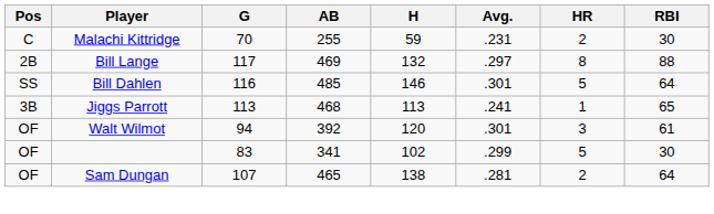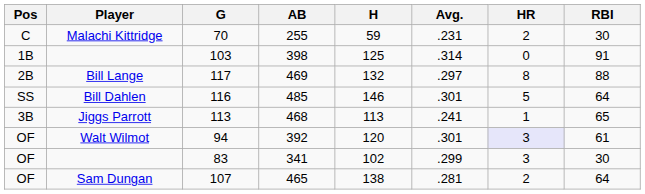 <table class="wikitable sortable">
 <tr>
 <th bgcolor="#DDDDFF" width="5%">Pos</th>
 <th bgcolor="#DDDDFF" width="16%">Player</th>
 <th bgcolor="#DDDDFF" width="9%">G</th>
 <th bgcolor="#DDDDFF" width="9%">AB</th>
 <th bgcolor="#DDDDFF" width="9%">H</th>
 <th bgcolor="#DDDDFF" width="9%">Avg.</th>
 <th bgcolor="#DDDDFF" width="9%">HR</th>
 <th bgcolor="#DDDDFF" width="9%">RBI</th>
 </tr>
 <tr align="center">
 <td>C</td>
 <td><a href='#'>Malachi Kittridge</a></td>
 <td>70</td>
 <td>255</td>
 <td>59</td>
 <td>.231</td>
 <td>2</td>
 <td>30</td>
+</tr>
+<tr align=center>
+<td>1B</td>
+<td></td>
+<td>103</td>
+<td>398</td>
+<td>125</td>
+<td>.314</td>
+<td>0</td>
+<td>91</td>
 </tr>
 <tr align="center">
 <td>2B</td>
 <td><a href='#'>Bill Lange</a></td>
 <td>117</td>
 <td>469</td>
 <td>132</td>
 <td>.297</td>
 <td>8</td>
 <td>88</td>
 </tr>
 <tr align=center>
 <td>SS</td>
 <td><a href='#'>Bill Dahlen</a></td>
 <td>116</td>
 <td>485</td>
 <td>146</td>
 <td>.301</td>
 <td>5</td>
 <td>64</td>
 </tr>
 <tr align=center>
 <td>3B</td>
 <td><a href='#'>Jiggs Parrott</a></td>
 <td>113</td>
 <td>468</td>
 <td>113</td>
 <td>.241</td>
 <td>1</td>
 <td>65</td>
 </tr>
 <tr align=center>
 <td>OF</td>
 <td><a href='#'>Walt Wilmot</a></td>
 <td>94</td>
 <td>392</td>
 <td>120</td>
 <td>.301</td>
-<td>3</td>
+<td style="background: lavender;">3</td>
 <td>61</td>
 </tr>
 <tr align=center>
 <td>OF</td>
 <td></td>
 <td>83</td>
 <td>341</td>
 <td>102</td>
 <td>.299</td>
-<td>5</td>
+<td>3</td>
 <td>30</td>
 </tr>
 <tr align="center">
 <td>OF</td>
 <td><a href='#'>Sam Dungan</a></td>
 <td>107</td>
 <td>465</td>
 <td>138</td>
 <td>.281</td>
 <td>2</td>
 <td>64</td>
 </tr>
 </table>
